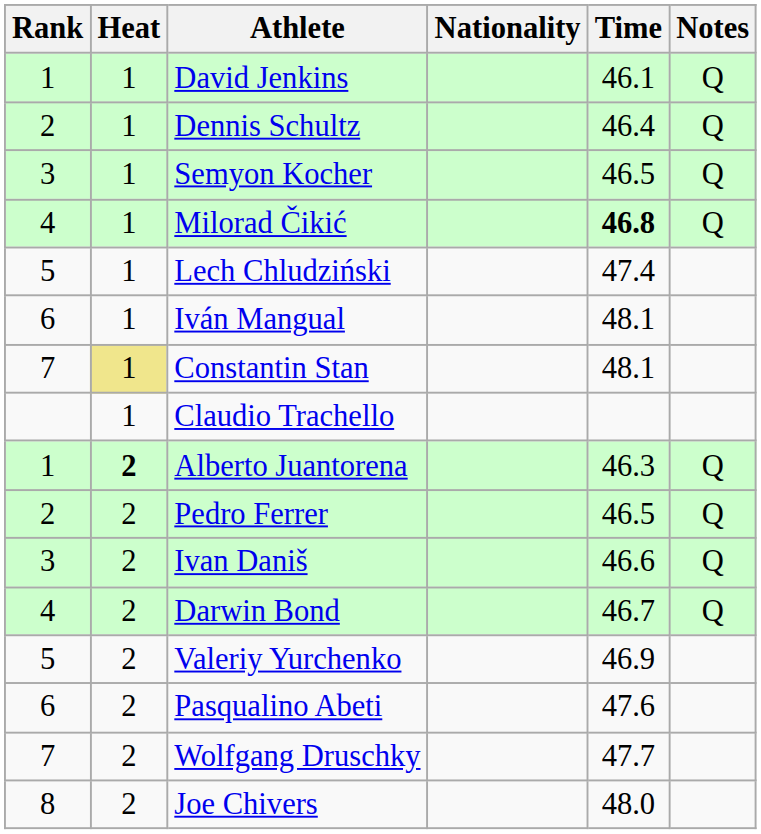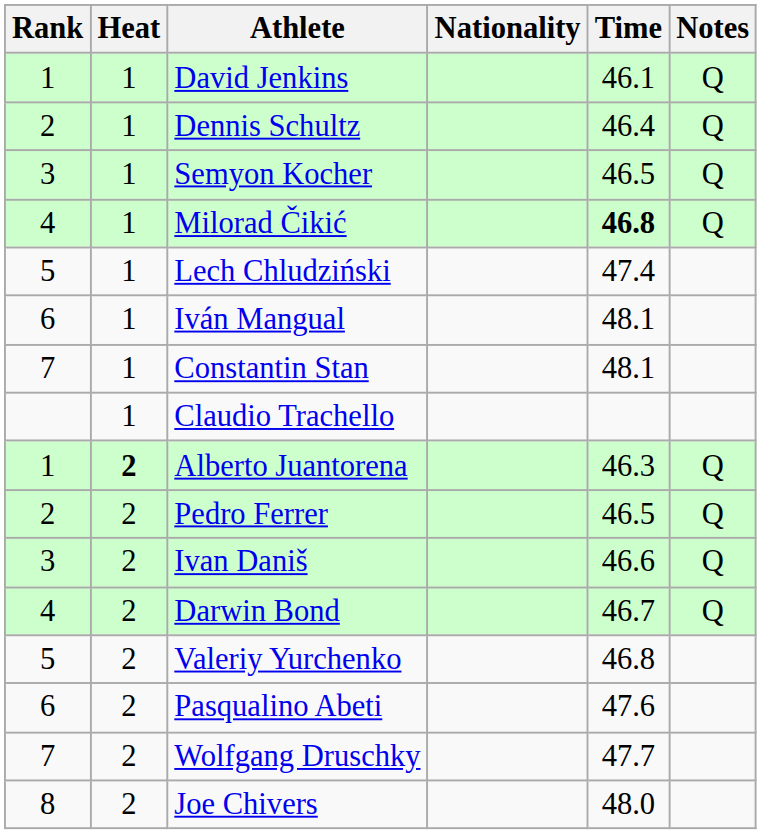 <table class="wikitable sortable" style="text-align:center">
 <tr>
 <th>Rank</th>
 <th>Heat</th>
 <th>Athlete</th>
 <th>Nationality</th>
 <th>Time</th>
 <th>Notes</th>
 </tr>
 <tr bgcolor=ccffcc>
 <td>1</td>
 <td>1</td>
 <td align=left><a href='#'>David Jenkins</a></td>
 <td align=left></td>
 <td>46.1</td>
 <td>Q</td>
 </tr>
 <tr bgcolor=ccffcc>
 <td>2</td>
 <td>1</td>
 <td align=left><a href='#'>Dennis Schultz</a></td>
 <td align=left></td>
 <td>46.4</td>
 <td>Q</td>
 </tr>
 <tr bgcolor=ccffcc>
 <td>3</td>
 <td>1</td>
 <td align=left><a href='#'>Semyon Kocher</a></td>
 <td align=left></td>
 <td>46.5</td>
 <td>Q</td>
 </tr>
 <tr bgcolor=ccffcc>
 <td>4</td>
 <td>1</td>
 <td align=left><a href='#'>Milorad Čikić</a></td>
 <td align=left></td>
 <td><strong>46.8</strong></td>
 <td>Q</td>
 </tr>
 <tr>
 <td>5</td>
 <td>1</td>
 <td align=left><a href='#'>Lech Chludziński</a></td>
 <td align=left></td>
 <td>47.4</td>
 <td></td>
 </tr>
 <tr>
 <td>6</td>
 <td>1</td>
 <td align=left><a href='#'>Iván Mangual</a></td>
 <td align=left></td>
 <td>48.1</td>
 <td></td>
 </tr>
 <tr>
 <td>7</td>
-<td style="background: khaki;">1</td>
+<td>1</td>
 <td align=left><a href='#'>Constantin Stan</a></td>
 <td align=left></td>
 <td>48.1</td>
 <td></td>
 </tr>
 <tr>
 <td></td>
 <td>1</td>
 <td align=left><a href='#'>Claudio Trachello</a></td>
 <td align=left></td>
 <td></td>
 <td></td>
 </tr>
 <tr bgcolor=ccffcc>
 <td>1</td>
 <td><strong>2</strong></td>
 <td align=left><a href='#'>Alberto Juantorena</a></td>
 <td align=left></td>
 <td>46.3</td>
 <td>Q</td>
 </tr>
 <tr bgcolor=ccffcc>
 <td>2</td>
 <td>2</td>
 <td align=left><a href='#'>Pedro Ferrer</a></td>
 <td align=left></td>
 <td>46.5</td>
 <td>Q</td>
 </tr>
 <tr bgcolor=ccffcc>
 <td>3</td>
 <td>2</td>
 <td align=left><a href='#'>Ivan Daniš</a></td>
 <td align=left></td>
 <td>46.6</td>
 <td>Q</td>
 </tr>
 <tr bgcolor=ccffcc>
 <td>4</td>
 <td>2</td>
 <td align=left><a href='#'>Darwin Bond</a></td>
 <td align=left></td>
 <td>46.7</td>
 <td>Q</td>
 </tr>
 <tr>
 <td>5</td>
 <td>2</td>
 <td align=left><a href='#'>Valeriy Yurchenko</a></td>
 <td align=left></td>
-<td>46.9</td>
+<td>46.8</td>
 <td></td>
 </tr>
 <tr>
 <td>6</td>
 <td>2</td>
 <td align=left><a href='#'>Pasqualino Abeti</a></td>
 <td align=left></td>
 <td>47.6</td>
 <td></td>
 </tr>
 <tr>
 <td>7</td>
 <td>2</td>
 <td align=left><a href='#'>Wolfgang Druschky</a></td>
 <td align=left></td>
 <td>47.7</td>
 <td></td>
 </tr>
 <tr>
 <td>8</td>
 <td>2</td>
 <td align=left><a href='#'>Joe Chivers</a></td>
 <td align=left></td>
 <td>48.0</td>
 <td></td>
 </tr>
 </table>
